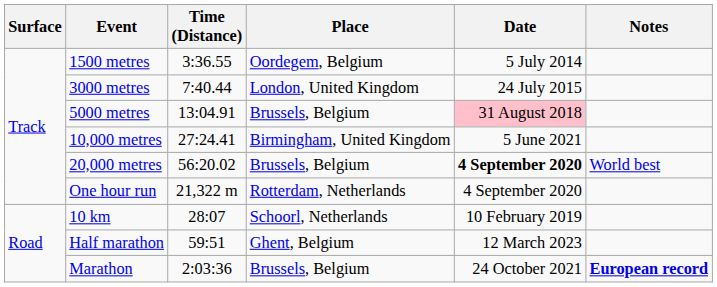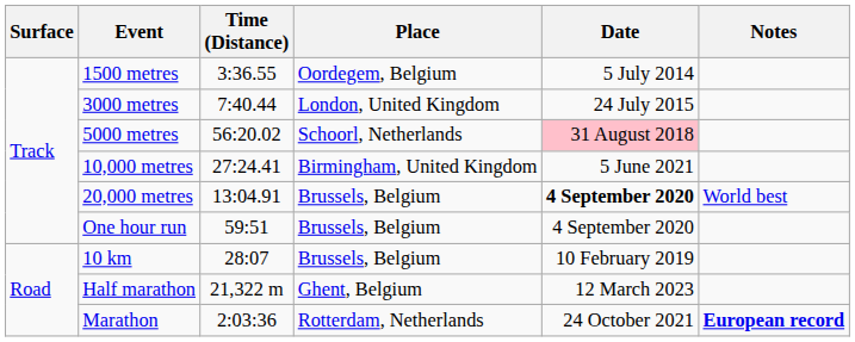 <table class="wikitable">
 <tr>
 <th>Surface</th>
 <th>Event</th>
 <th>Time<br>(Distance)</th>
 <th>Place</th>
 <th>Date</th>
 <th>Notes</th>
 </tr>
 <tr>
 <td rowspan=6><a href='#'>Track</a></td>
 <td><a href='#'>1500 metres</a></td>
 <td align=center>3:36.55</td>
 <td><a href='#'>Oordegem</a>, Belgium</td>
 <td align=right>5 July 2014</td>
 <td></td>
 </tr>
 <tr>
 <td><a href='#'>3000 metres</a></td>
 <td align=center>7:40.44</td>
 <td><a href='#'>London</a>, United Kingdom</td>
 <td align=right>24 July 2015</td>
 <td></td>
 </tr>
 <tr>
 <td><a href='#'>5000 metres</a></td>
-<td align=center>13:04.91</td>
-<td><a href='#'>Brussels</a>, Belgium</td>
+<td align=center>56:20.02</td>
+<td><a href='#'>Schoorl</a>, Netherlands</td>
 <td align=right style="background: pink;">31 August 2018</td>
 <td></td>
 </tr>
 <tr>
 <td><a href='#'>10,000 metres</a></td>
 <td align=center>27:24.41</td>
 <td><a href='#'>Birmingham</a>, United Kingdom</td>
 <td align=right>5 June 2021</td>
 <td></td>
 </tr>
 <tr>
 <td><a href='#'>20,000 metres</a></td>
-<td align=center>56:20.02</td>
+<td align=center>13:04.91</td>
 <td><a href='#'>Brussels</a>, Belgium</td>
 <td align=right><strong>4 September 2020</strong></td>
 <td><a href='#'>World best</a></td>
 </tr>
 <tr>
 <td><a href='#'>One hour run</a></td>
-<td align=center>21,322 m</td>
-<td><a href='#'>Rotterdam</a>, Netherlands</td>
+<td align=center>59:51</td>
+<td><a href='#'>Brussels</a>, Belgium</td>
 <td align=right>4 September 2020</td>
 <td><strong></strong></td>
 </tr>
 <tr>
 <td rowspan=3><a href='#'>Road</a></td>
 <td><a href='#'>10 km</a></td>
 <td align=center>28:07</td>
-<td><a href='#'>Schoorl</a>, Netherlands</td>
+<td><a href='#'>Brussels</a>, Belgium</td>
 <td align=right>10 February 2019</td>
 <td></td>
 </tr>
 <tr>
 <td><a href='#'>Half marathon</a></td>
-<td align=center>59:51</td>
+<td align=center>21,322 m</td>
 <td><a href='#'>Ghent</a>, Belgium</td>
 <td align=right>12 March 2023</td>
 <td><strong></strong></td>
 </tr>
 <tr>
 <td><a href='#'>Marathon</a></td>
 <td align=center>2:03:36</td>
-<td><a href='#'>Brussels</a>, Belgium</td>
+<td><a href='#'>Rotterdam</a>, Netherlands</td>
 <td align=right>24 October 2021</td>
 <td><strong><a href='#'>European record</a></strong></td>
 </tr>
 </table>
